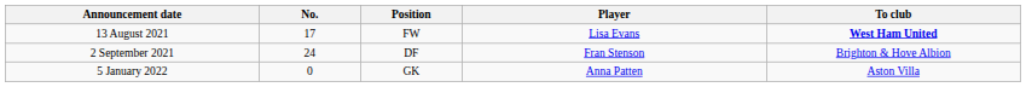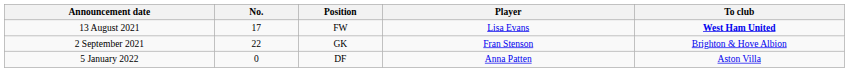 <table class="wikitable sortable" style="width:95%; text-align:center; font-size:85%; text-align:centre;">
 <tr>
 <th width="25%">Announcement date</th>
 <th width="10%">No.</th>
 <th width="10%">Position</th>
 <th>Player</th>
 <th width="25%">To club</th>
 </tr>
 <tr>
 <td>13 August 2021</td>
 <td>17</td>
 <td>FW</td>
 <td> <a href='#'>Lisa Evans</a></td>
 <td><strong> <a href='#'>West Ham United</a></strong></td>
 </tr>
 <tr>
 <td>2 September 2021</td>
-<td>24</td>
-<td>DF</td>
+<td>22</td>
+<td>GK</td>
 <td> <a href='#'>Fran Stenson</a></td>
 <td> <a href='#'>Brighton & Hove Albion</a></td>
 </tr>
 <tr>
 <td>5 January 2022</td>
 <td>0</td>
-<td>GK</td>
+<td>DF</td>
 <td> <a href='#'>Anna Patten</a></td>
 <td> <a href='#'>Aston Villa</a></td>
 </tr>
 </table>
